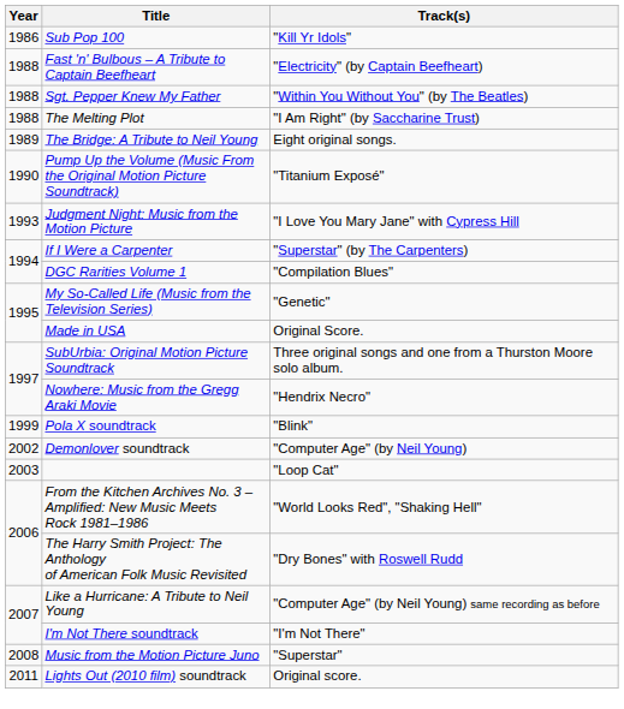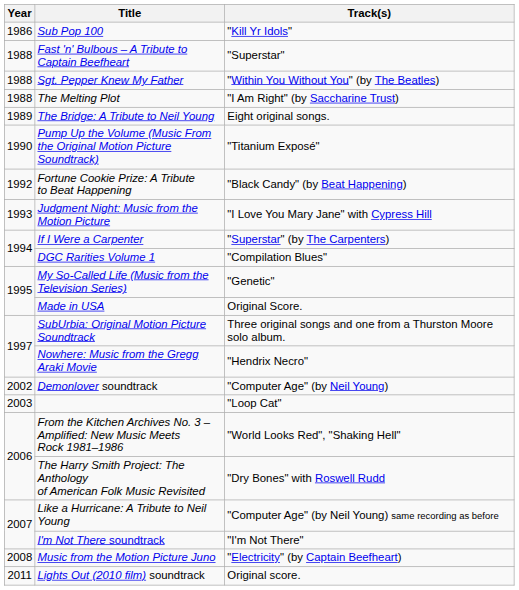 <table class="wikitable">
 <tr>
 <th width="33">Year</th>
 <th width="260">Title</th>
 <th width="400">Track(s)</th>
 </tr>
 <tr>
 <td align="center">1986</td>
 <td><em><a href='#'>Sub Pop 100</a></em></td>
 <td>"<a href='#'>Kill Yr Idols</a>"</td>
 </tr>
 <tr>
 <td align="center">1988</td>
 <td><em><a href='#'>Fast 'n' Bulbous – A Tribute to Captain Beefheart</a></em></td>
-<td>"<a href='#'>Electricity</a>" (by <a href='#'>Captain Beefheart</a>)</td>
+<td>"Superstar"</td>
 </tr>
 <tr>
 <td align="center">1988</td>
 <td><em><a href='#'>Sgt. Pepper Knew My Father</a></em></td>
 <td>"<a href='#'>Within You Without You</a>" (by <a href='#'>The Beatles</a>)</td>
 </tr>
 <tr>
 <td align="center">1988</td>
 <td><em>The Melting Plot</em></td>
 <td>"I Am Right" (by <a href='#'>Saccharine Trust</a>)</td>
 </tr>
 <tr>
 <td align="center">1989</td>
 <td><em><a href='#'>The Bridge: A Tribute to Neil Young</a></em></td>
 <td>Eight original songs.</td>
 </tr>
 <tr>
 <td align="center">1990</td>
 <td><em><a href='#'>Pump Up the Volume (Music From the Original Motion Picture Soundtrack)</a></em></td>
 <td>"Titanium Exposé"</td>
+</tr>
+<tr>
+<td align="center">1992</td>
+<td><em>Fortune Cookie Prize: A Tribute <br>to Beat Happening</em></td>
+<td>"Black Candy" (by <a href='#'>Beat Happening</a>)</td>
 </tr>
 <tr>
 <td align="center">1993</td>
 <td><em><a href='#'>Judgment Night: Music from the Motion Picture</a></em></td>
 <td>"I Love You Mary Jane" with <a href='#'>Cypress Hill</a></td>
 </tr>
 <tr>
 <td align="center" rowspan="2">1994</td>
 <td><em><a href='#'>If I Were a Carpenter</a></em></td>
 <td>"<a href='#'>Superstar</a>" (by <a href='#'>The Carpenters</a>)</td>
 </tr>
 <tr>
 <td><em><a href='#'>DGC Rarities Volume 1</a></em></td>
 <td>"Compilation Blues"</td>
 </tr>
 <tr>
 <td align="center" rowspan="2">1995</td>
 <td><em><a href='#'>My So-Called Life (Music from the Television Series)</a></em></td>
 <td>"Genetic"</td>
 </tr>
 <tr>
 <td><em><a href='#'>Made in USA</a></em></td>
 <td>Original Score.</td>
 </tr>
 <tr>
 <td align="center" rowspan="2">1997</td>
 <td><em><a href='#'>SubUrbia: Original Motion Picture Soundtrack</a></em></td>
 <td>Three original songs and one from a Thurston Moore solo album.</td>
 </tr>
 <tr>
 <td><em><a href='#'>Nowhere: Music from the Gregg Araki Movie</a></em></td>
 <td>"Hendrix Necro"</td>
 </tr>
 <tr>
-<td align="center">1999</td>
-<td><a href='#'><em>Pola X</em> soundtrack</a></td>
-<td>"Blink"</td>
-</tr>
-<tr>
 <td align="center">2002</td>
 <td><em><a href='#'>Demonlover</a></em> soundtrack</td>
 <td>"Computer Age" (by <a href='#'>Neil Young</a>)</td>
 </tr>
 <tr>
 <td align="center">2003</td>
 <td><em></em></td>
 <td>"Loop Cat"</td>
 </tr>
 <tr>
 <td align="center" rowspan="2">2006</td>
 <td><em>From the Kitchen Archives No. 3 –<br>Amplified: New Music Meets<br>Rock 1981–1986</em></td>
 <td>"World Looks Red", "Shaking Hell"</td>
 </tr>
 <tr>
 <td><em>The Harry Smith Project: The Anthology<br>of American Folk Music Revisited</em></td>
 <td>"Dry Bones" with <a href='#'>Roswell Rudd</a></td>
 </tr>
 <tr>
 <td align="center" rowspan="2">2007</td>
 <td><em>Like a Hurricane: A Tribute to Neil Young</em></td>
 <td>"Computer Age" (by Neil Young) <small>same recording as before</small></td>
 </tr>
 <tr>
 <td><a href='#'><em>I'm Not There</em> soundtrack</a></td>
 <td>"I'm Not There"</td>
 </tr>
 <tr>
 <td align="center">2008</td>
 <td><em><a href='#'>Music from the Motion Picture Juno</a></em></td>
-<td>"Superstar"</td>
+<td>"<a href='#'>Electricity</a>" (by <a href='#'>Captain Beefheart</a>)</td>
 </tr>
 <tr>
 <td align="center">2011</td>
 <td><em><a href='#'>Lights Out (2010 film)</a></em> soundtrack</td>
 <td>Original score.</td>
 </tr>
 </table>
